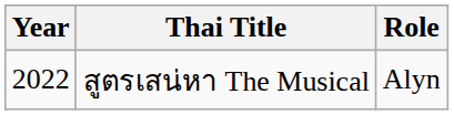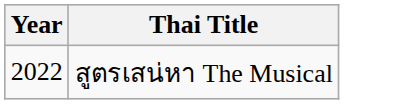 <table class="wikitable">
 <tr>
 <th>Year</th>
 <th>Thai Title</th>
-<th>Role</th>
 </tr>
 <tr>
 <td rowspan="1">2022</td>
 <td>สูตรเสน่หา The Musical</td>
-<td>Alyn</td>
 </tr>
 </table>
